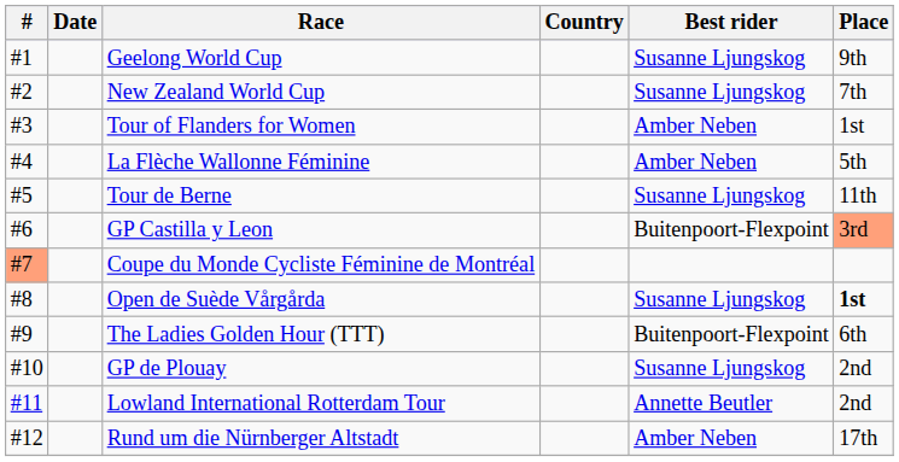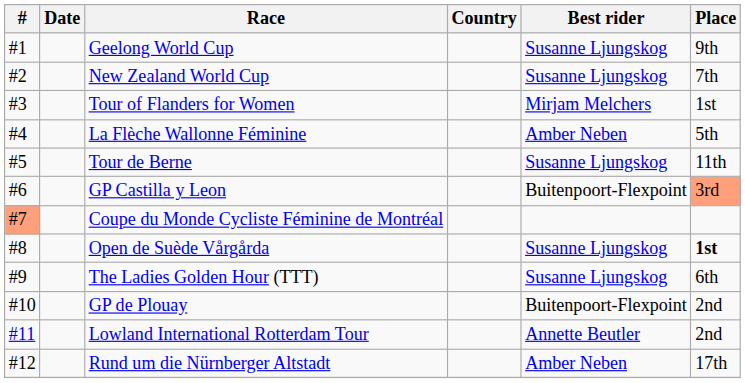 <table class="wikitable">
 <tr style="background:#ccccff;">
 <th>#</th>
 <th>Date</th>
 <th>Race</th>
 <th>Country</th>
 <th>Best rider</th>
 <th>Place</th>
 </tr>
 <tr>
 <td>#1</td>
 <td></td>
 <td><a href='#'>Geelong World Cup</a></td>
 <td></td>
 <td> <a href='#'>Susanne Ljungskog</a></td>
 <td>9th</td>
 </tr>
 <tr>
 <td>#2</td>
 <td></td>
 <td><a href='#'>New Zealand World Cup</a></td>
 <td></td>
 <td> <a href='#'>Susanne Ljungskog</a></td>
 <td>7th</td>
 </tr>
 <tr>
 <td>#3</td>
 <td></td>
 <td><a href='#'>Tour of Flanders for Women</a></td>
 <td></td>
-<td> <a href='#'>Amber Neben</a></td>
+<td> <a href='#'>Mirjam Melchers</a></td>
 <td>1st</td>
 </tr>
 <tr>
 <td>#4</td>
 <td></td>
 <td><a href='#'>La Flèche Wallonne Féminine</a></td>
 <td></td>
 <td> <a href='#'>Amber Neben</a></td>
 <td>5th</td>
 </tr>
 <tr>
 <td>#5</td>
 <td></td>
 <td><a href='#'>Tour de Berne</a></td>
 <td></td>
 <td> <a href='#'>Susanne Ljungskog</a></td>
 <td>11th</td>
 </tr>
 <tr>
 <td>#6</td>
 <td></td>
 <td><a href='#'>GP Castilla y Leon</a></td>
 <td></td>
 <td>Buitenpoort-Flexpoint</td>
 <td style="background: lightsalmon;">3rd</td>
 </tr>
 <tr>
 <td style="background: lightsalmon;">#7</td>
 <td></td>
 <td><a href='#'>Coupe du Monde Cycliste Féminine de Montréal</a></td>
 <td></td>
 <td></td>
 <td></td>
 </tr>
 <tr>
 <td>#8</td>
 <td></td>
 <td><a href='#'>Open de Suède Vårgårda</a></td>
 <td></td>
 <td> <a href='#'>Susanne Ljungskog</a></td>
 <td><strong>1st</strong></td>
 </tr>
 <tr>
 <td>#9</td>
 <td></td>
 <td><a href='#'>The Ladies Golden Hour</a> (TTT)</td>
 <td></td>
-<td>Buitenpoort-Flexpoint</td>
+<td> <a href='#'>Susanne Ljungskog</a></td>
 <td>6th</td>
 </tr>
 <tr>
 <td>#10</td>
 <td></td>
 <td><a href='#'>GP de Plouay</a></td>
 <td></td>
-<td> <a href='#'>Susanne Ljungskog</a></td>
+<td>Buitenpoort-Flexpoint</td>
 <td>2nd</td>
 </tr>
 <tr>
 <td><a href='#'>#11</a></td>
 <td></td>
 <td><a href='#'>Lowland International Rotterdam Tour</a></td>
 <td></td>
 <td> <a href='#'>Annette Beutler</a></td>
 <td>2nd</td>
 </tr>
 <tr>
 <td>#12</td>
 <td></td>
 <td><a href='#'>Rund um die Nürnberger Altstadt</a></td>
 <td></td>
 <td> <a href='#'>Amber Neben</a></td>
 <td>17th</td>
 </tr>
 <tr>
 </tr>
 </table>
